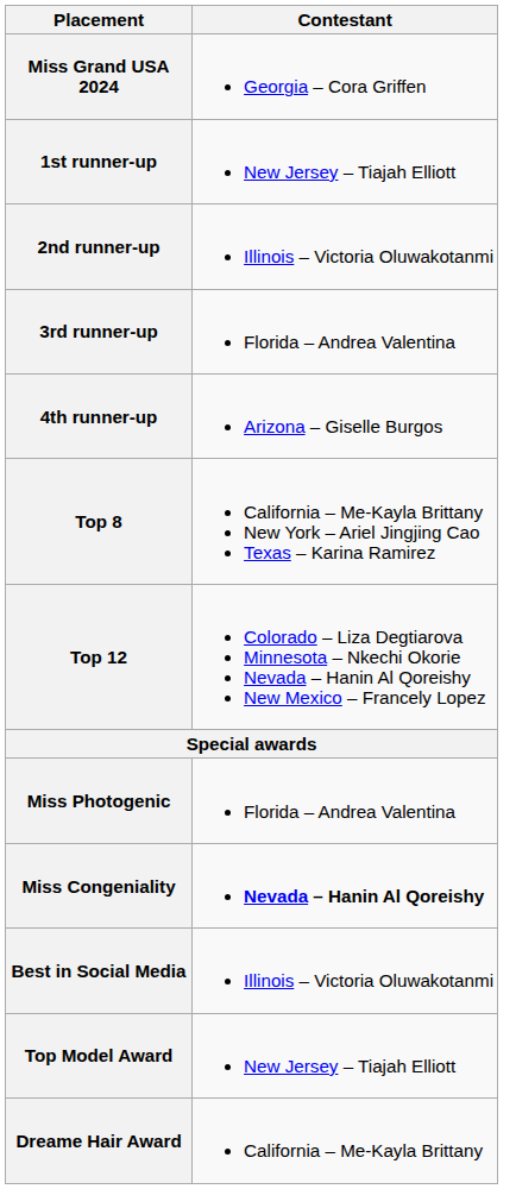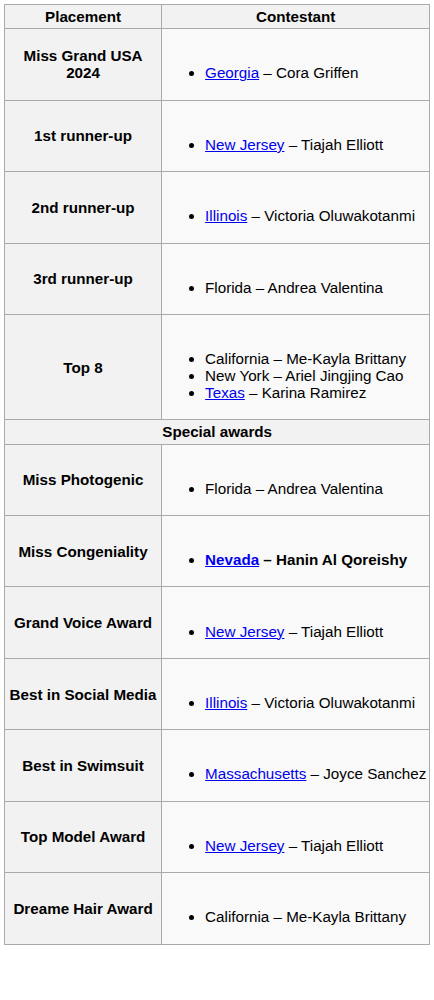 <table class="wikitable" style="font-size: 95%;">
 <tr>
 <th width=150px>Placement</th>
 <th>Contestant</th>
 </tr>
 <tr>
 <th>Miss Grand USA 2024</th>
 <td><br><ul><li><a href='#'>Georgia</a> – Cora Griffen</li></ul></td>
 </tr>
 <tr>
 <th>1st runner-up</th>
 <td><br><ul><li><a href='#'>New Jersey</a> – Tiajah Elliott</li></ul></td>
 </tr>
 <tr>
 <th>2nd runner-up</th>
 <td><br><ul><li><a href='#'>Illinois</a> – Victoria Oluwakotanmi</li></ul></td>
 </tr>
 <tr>
 <th>3rd runner-up</th>
 <td><br><ul><li>Florida – Andrea Valentina</li></ul></td>
 </tr>
 <tr>
-<th>4th runner-up</th>
-<td><br><ul><li><a href='#'>Arizona</a> – Giselle Burgos</li></ul></td>
-</tr>
-<tr>
 <th>Top 8</th>
 <td><br><ul><li>California – Me-Kayla Brittany</li><li>New York – Ariel Jingjing Cao</li><li><a href='#'>Texas</a> – Karina Ramirez</li></ul></td>
-</tr>
-<tr>
-<th>Top 12</th>
-<td><br><ul><li><a href='#'>Colorado</a> – Liza Degtiarova</li><li><a href='#'>Minnesota</a> – Nkechi Okorie</li><li><a href='#'>Nevada</a> – Hanin Al Qoreishy</li><li><a href='#'>New Mexico</a> – Francely Lopez</li></ul></td>
 </tr>
 <tr>
 <th colspan=2>Special awards</th>
 </tr>
 <tr>
 <th>Miss Photogenic</th>
 <td><br><ul><li>Florida – Andrea Valentina</li></ul></td>
 </tr>
 <tr>
 <th>Miss Congeniality</th>
 <td><strong><br><ul><li><a href='#'>Nevada</a> – Hanin Al Qoreishy</li></ul></strong></td>
 </tr>
 <tr>
+<th>Grand Voice Award</th>
+<td><br><ul><li><a href='#'>New Jersey</a> – Tiajah Elliott</li></ul></td>
+</tr>
+<tr>
 <th>Best in Social Media</th>
 <td><br><ul><li><a href='#'>Illinois</a> – Victoria Oluwakotanmi</li></ul></td>
+</tr>
+<tr>
+<th>Best in Swimsuit</th>
+<td><br><ul><li><a href='#'>Massachusetts</a> – Joyce Sanchez</li></ul></td>
 </tr>
 <tr>
 <th>Top Model Award</th>
 <td><br><ul><li><a href='#'>New Jersey</a> – Tiajah Elliott</li></ul></td>
 </tr>
 <tr>
 <th>Dreame Hair Award</th>
 <td><br><ul><li>California – Me-Kayla Brittany</li></ul></td>
 </tr>
 </table>
